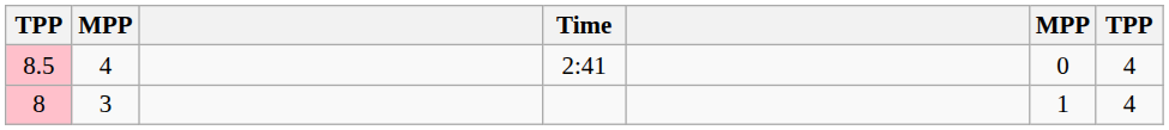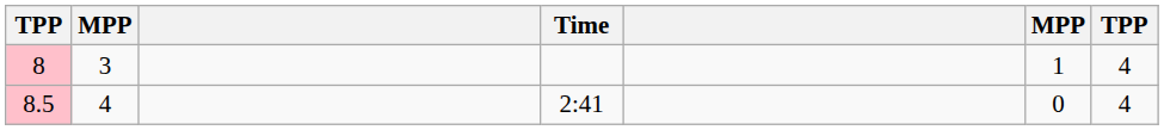 <table class="wikitable" style="text-align: center;" |>
 <tr>
 <th width="35">TPP</th>
 <th width="35">MPP</th>
 <th width="250"></th>
 <th width="45">Time</th>
 <th width="250"></th>
 <th width="35">MPP</th>
 <th width="35">TPP</th>
 </tr>
 <tr>
+<td bgcolor=pink>8</td>
+<td>3</td>
+<td style="text-align:left;"></td>
+<td></td>
+<td style="text-align:left;"><strong></strong></td>
+<td>1</td>
+<td>4</td>
+</tr>
+<tr>
 <td bgcolor=pink>8.5</td>
 <td>4</td>
 <td style="text-align:left;"></td>
 <td>2:41</td>
 <td style="text-align:left;"><strong></strong></td>
 <td>0</td>
 <td>4</td>
 </tr>
-<tr>
-<td bgcolor=pink>8</td>
-<td>3</td>
-<td style="text-align:left;"></td>
-<td></td>
-<td style="text-align:left;"><strong></strong></td>
-<td>1</td>
-<td>4</td>
-</tr>
 </table>
